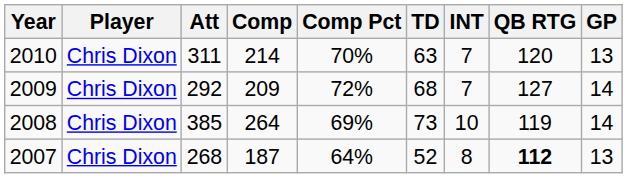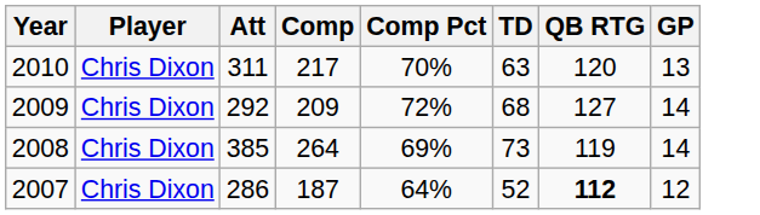 <table class="wikitable" style="font-size: 95%; text-align:center;">
 <tr>
 <th>Year</th>
 <th>Player</th>
 <th>Att</th>
 <th>Comp</th>
 <th>Comp Pct</th>
 <th>TD</th>
-<th>INT</th>
 <th>QB RTG</th>
 <th>GP</th>
 </tr>
 <tr>
 <td>2010</td>
 <td><a href='#'>Chris Dixon</a></td>
 <td>311</td>
-<td>214</td>
+<td>217</td>
 <td>70%</td>
 <td>63</td>
-<td>7</td>
 <td>120</td>
 <td>13</td>
 </tr>
 <tr>
 <td>2009</td>
 <td><a href='#'>Chris Dixon</a></td>
 <td>292</td>
 <td>209</td>
 <td>72%</td>
 <td>68</td>
-<td>7</td>
 <td>127</td>
 <td>14</td>
 </tr>
 <tr>
 <td>2008</td>
 <td><a href='#'>Chris Dixon</a></td>
 <td>385</td>
 <td>264</td>
 <td>69%</td>
 <td>73</td>
-<td>10</td>
 <td>119</td>
 <td>14</td>
 </tr>
 <tr>
 <td>2007</td>
 <td><a href='#'>Chris Dixon</a></td>
-<td>268</td>
+<td>286</td>
 <td>187</td>
 <td>64%</td>
 <td>52</td>
-<td>8</td>
 <td><strong>112</strong></td>
-<td>13</td>
+<td>12</td>
 </tr>
 </table>
